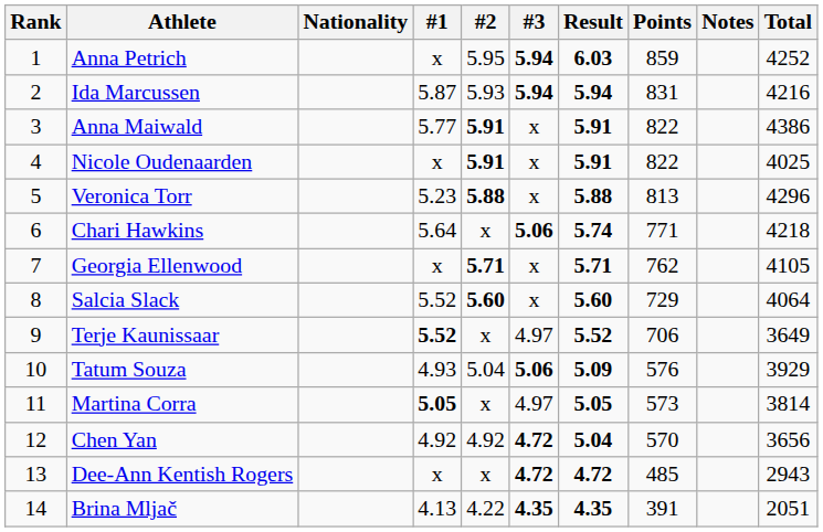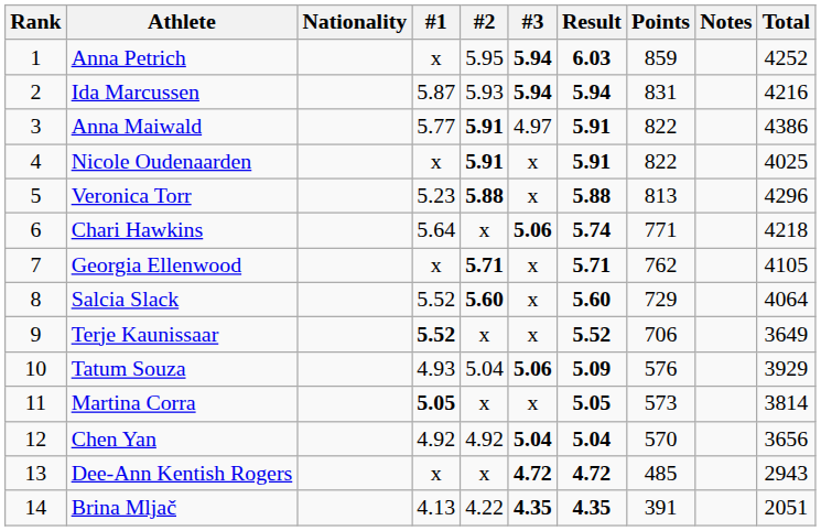 <table class="wikitable sortable" style="text-align:center">
 <tr>
 <th>Rank</th>
 <th>Athlete</th>
 <th>Nationality</th>
 <th>#1</th>
 <th>#2</th>
 <th>#3</th>
 <th>Result</th>
 <th>Points</th>
 <th>Notes</th>
 <th>Total</th>
 </tr>
 <tr>
 <td>1</td>
 <td align=left><a href='#'>Anna Petrich</a></td>
 <td align=left></td>
 <td>x</td>
 <td>5.95</td>
 <td><strong>5.94</strong></td>
 <td><strong>6.03</strong></td>
 <td>859</td>
 <td></td>
 <td>4252</td>
 </tr>
 <tr>
 <td>2</td>
 <td align=left><a href='#'>Ida Marcussen</a></td>
 <td align=left></td>
 <td>5.87</td>
 <td>5.93</td>
 <td><strong>5.94</strong></td>
 <td><strong>5.94</strong></td>
 <td>831</td>
 <td></td>
 <td>4216</td>
 </tr>
 <tr>
 <td>3</td>
 <td align=left><a href='#'>Anna Maiwald</a></td>
 <td align=left></td>
 <td>5.77</td>
 <td><strong>5.91</strong></td>
-<td>x</td>
+<td>4.97</td>
 <td><strong>5.91</strong></td>
 <td>822</td>
 <td></td>
 <td>4386</td>
 </tr>
 <tr>
 <td>4</td>
 <td align=left><a href='#'>Nicole Oudenaarden</a></td>
 <td align=left></td>
 <td>x</td>
 <td><strong>5.91</strong></td>
 <td>x</td>
 <td><strong>5.91</strong></td>
 <td>822</td>
 <td></td>
 <td>4025</td>
 </tr>
 <tr>
 <td>5</td>
 <td align=left><a href='#'>Veronica Torr</a></td>
 <td align=left></td>
 <td>5.23</td>
 <td><strong>5.88</strong></td>
 <td>x</td>
 <td><strong>5.88</strong></td>
 <td>813</td>
 <td></td>
 <td>4296</td>
 </tr>
 <tr>
 <td>6</td>
 <td align=left><a href='#'>Chari Hawkins</a></td>
 <td align=left></td>
 <td>5.64</td>
 <td>x</td>
 <td><strong>5.06</strong></td>
 <td><strong>5.74</strong></td>
 <td>771</td>
 <td></td>
 <td>4218</td>
 </tr>
 <tr>
 <td>7</td>
 <td align=left><a href='#'>Georgia Ellenwood</a></td>
 <td align=left></td>
 <td>x</td>
 <td><strong>5.71</strong></td>
 <td>x</td>
 <td><strong>5.71</strong></td>
 <td>762</td>
 <td></td>
 <td>4105</td>
 </tr>
 <tr>
 <td>8</td>
 <td align=left><a href='#'>Salcia Slack</a></td>
 <td align=left></td>
 <td>5.52</td>
 <td><strong>5.60</strong></td>
 <td>x</td>
 <td><strong>5.60</strong></td>
 <td>729</td>
 <td></td>
 <td>4064</td>
 </tr>
 <tr>
 <td>9</td>
 <td align=left><a href='#'>Terje Kaunissaar</a></td>
 <td align=left></td>
 <td><strong>5.52</strong></td>
 <td>x</td>
-<td>4.97</td>
+<td>x</td>
 <td><strong>5.52</strong></td>
 <td>706</td>
 <td></td>
 <td>3649</td>
 </tr>
 <tr>
 <td>10</td>
 <td align=left><a href='#'>Tatum Souza</a></td>
 <td align=left></td>
 <td>4.93</td>
 <td>5.04</td>
 <td><strong>5.06</strong></td>
 <td><strong>5.09</strong></td>
 <td>576</td>
 <td></td>
 <td>3929</td>
 </tr>
 <tr>
 <td>11</td>
 <td align=left><a href='#'>Martina Corra</a></td>
 <td align=left></td>
 <td><strong>5.05</strong></td>
 <td>x</td>
-<td>4.97</td>
+<td>x</td>
 <td><strong>5.05</strong></td>
 <td>573</td>
 <td></td>
 <td>3814</td>
 </tr>
 <tr>
 <td>12</td>
 <td align=left><a href='#'>Chen Yan</a></td>
 <td align=left></td>
 <td>4.92</td>
 <td>4.92</td>
-<td><strong>4.72</strong></td>
+<td><strong>5.04</strong></td>
 <td><strong>5.04</strong></td>
 <td>570</td>
 <td></td>
 <td>3656</td>
 </tr>
 <tr>
 <td>13</td>
 <td align=left><a href='#'>Dee-Ann Kentish Rogers</a></td>
 <td align=left></td>
 <td>x</td>
 <td>x</td>
 <td><strong>4.72</strong></td>
 <td><strong>4.72</strong></td>
 <td>485</td>
 <td></td>
 <td>2943</td>
 </tr>
 <tr>
 <td>14</td>
 <td align=left><a href='#'>Brina Mljač</a></td>
 <td align=left></td>
 <td>4.13</td>
 <td>4.22</td>
 <td><strong>4.35</strong></td>
 <td><strong>4.35</strong></td>
 <td>391</td>
 <td></td>
 <td>2051</td>
 </tr>
 </table>
